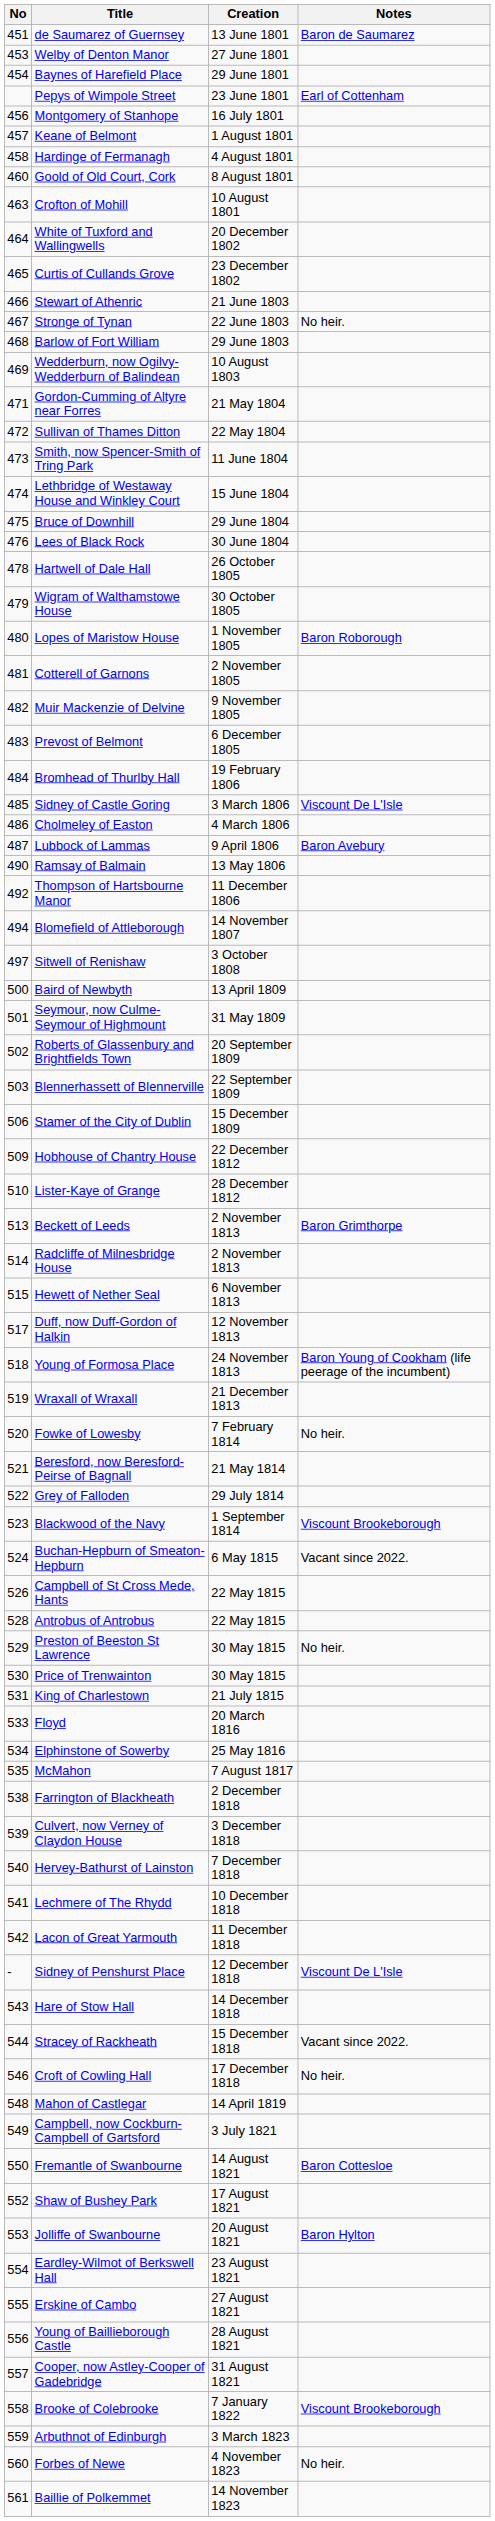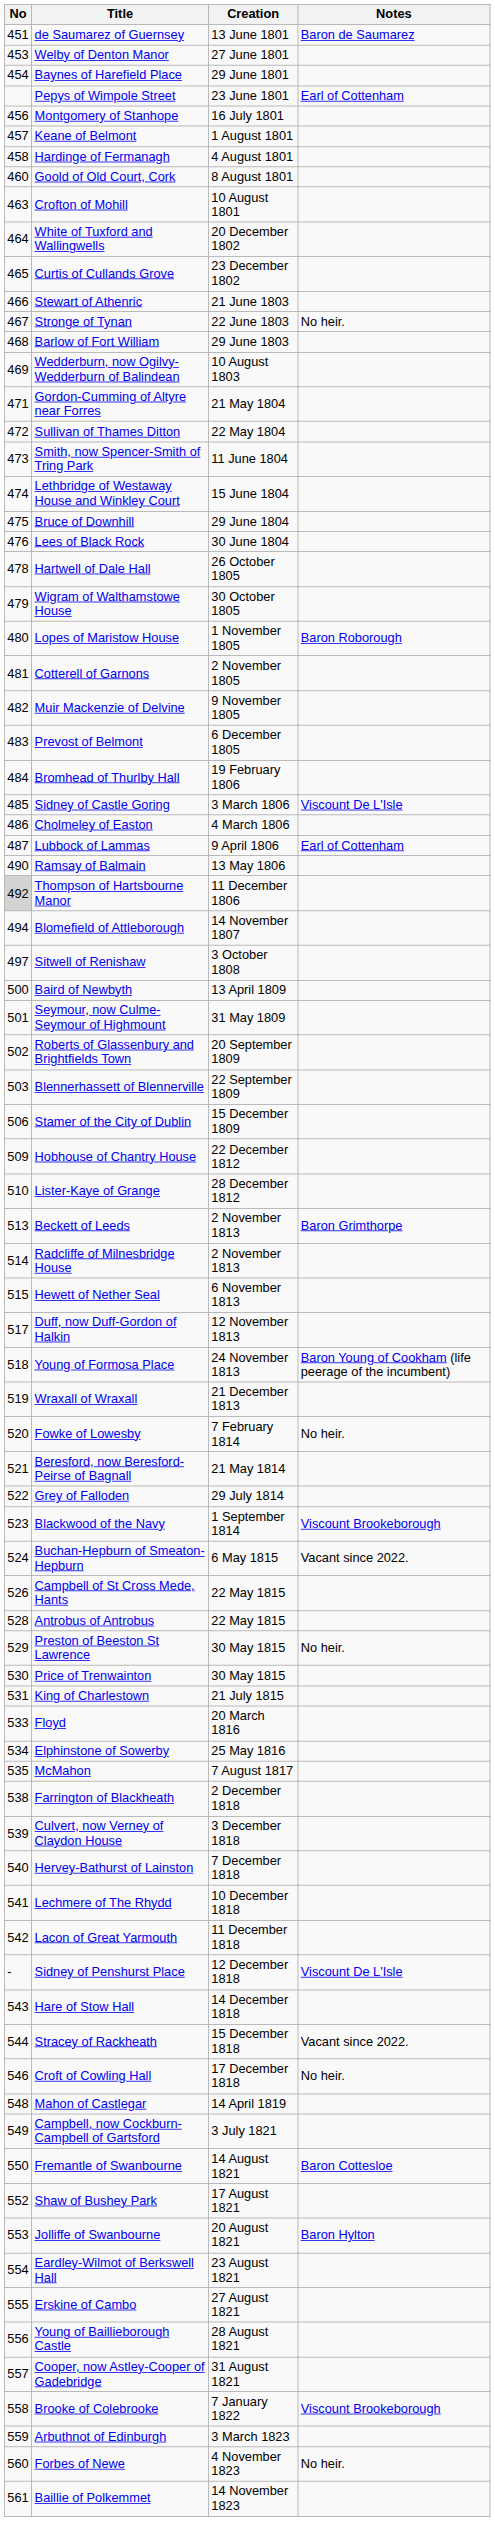 <table class="wikitable">
 <tr>
 <th>No</th>
 <th>Title</th>
 <th>Creation</th>
 <th>Notes</th>
 </tr>
 <tr>
 <td>451</td>
 <td><a href='#'>de Saumarez of Guernsey</a></td>
 <td>13 June 1801</td>
 <td><a href='#'>Baron de Saumarez</a></td>
 </tr>
 <tr>
 <td>453</td>
 <td><a href='#'>Welby of Denton Manor</a></td>
 <td>27 June 1801</td>
 <td></td>
 </tr>
 <tr>
 <td>454</td>
 <td><a href='#'>Baynes of Harefield Place</a></td>
 <td>29 June 1801</td>
 <td></td>
 </tr>
 <tr>
 <td></td>
 <td><a href='#'>Pepys of Wimpole Street</a></td>
 <td>23 June 1801</td>
 <td><a href='#'>Earl of Cottenham</a></td>
 </tr>
 <tr>
 <td>456</td>
 <td><a href='#'>Montgomery of Stanhope</a></td>
 <td>16 July 1801</td>
 <td></td>
 </tr>
 <tr>
 <td>457</td>
 <td><a href='#'>Keane of Belmont</a></td>
 <td>1 August 1801</td>
 <td></td>
 </tr>
 <tr>
 <td>458</td>
 <td><a href='#'>Hardinge of Fermanagh</a></td>
 <td>4 August 1801</td>
 <td></td>
 </tr>
 <tr>
 <td>460</td>
 <td><a href='#'>Goold of Old Court, Cork</a></td>
 <td>8 August 1801</td>
 <td></td>
 </tr>
 <tr>
 <td>463</td>
 <td><a href='#'>Crofton of Mohill</a></td>
 <td>10 August 1801</td>
 <td></td>
 </tr>
 <tr>
 <td>464</td>
 <td><a href='#'>White of Tuxford and Wallingwells</a></td>
 <td>20 December 1802</td>
 <td></td>
 </tr>
 <tr>
 <td>465</td>
 <td><a href='#'>Curtis of Cullands Grove</a></td>
 <td>23 December 1802</td>
 <td></td>
 </tr>
 <tr>
 <td>466</td>
 <td><a href='#'>Stewart of Athenric</a></td>
 <td>21 June 1803</td>
 <td></td>
 </tr>
 <tr>
 <td>467</td>
 <td><a href='#'>Stronge of Tynan</a></td>
 <td>22 June 1803</td>
 <td>No heir.</td>
 </tr>
 <tr>
 <td>468</td>
 <td><a href='#'>Barlow of Fort William</a></td>
 <td>29 June 1803</td>
 <td></td>
 </tr>
 <tr>
 <td>469</td>
 <td><a href='#'>Wedderburn, now Ogilvy-Wedderburn of Balindean</a></td>
 <td>10 August 1803</td>
 <td></td>
 </tr>
 <tr>
 <td>471</td>
 <td><a href='#'>Gordon-Cumming of Altyre near Forres</a></td>
 <td>21 May 1804</td>
 <td><br></td>
 </tr>
 <tr>
 <td>472</td>
 <td><a href='#'>Sullivan of Thames Ditton</a></td>
 <td>22 May 1804</td>
 <td></td>
 </tr>
 <tr>
 <td>473</td>
 <td><a href='#'>Smith, now Spencer-Smith of Tring Park</a></td>
 <td>11 June 1804</td>
 <td></td>
 </tr>
 <tr>
 <td>474</td>
 <td><a href='#'>Lethbridge of Westaway House and Winkley Court</a></td>
 <td>15 June 1804</td>
 <td></td>
 </tr>
 <tr>
 <td>475</td>
 <td><a href='#'>Bruce of Downhill</a></td>
 <td>29 June 1804</td>
 <td></td>
 </tr>
 <tr>
 <td>476</td>
 <td><a href='#'>Lees of Black Rock</a></td>
 <td>30 June 1804</td>
 <td></td>
 </tr>
 <tr>
 <td>478</td>
 <td><a href='#'>Hartwell of Dale Hall</a></td>
 <td>26 October 1805</td>
 <td></td>
 </tr>
 <tr>
 <td>479</td>
 <td><a href='#'>Wigram of Walthamstowe House</a></td>
 <td>30 October 1805</td>
 <td></td>
 </tr>
 <tr>
 <td>480</td>
 <td><a href='#'>Lopes of Maristow House</a></td>
 <td>1 November 1805</td>
 <td><a href='#'>Baron Roborough</a></td>
 </tr>
 <tr>
 <td>481</td>
 <td><a href='#'>Cotterell of Garnons</a></td>
 <td>2 November 1805</td>
 <td></td>
 </tr>
 <tr>
 <td>482</td>
 <td><a href='#'>Muir Mackenzie of Delvine</a></td>
 <td>9 November 1805</td>
 <td></td>
 </tr>
 <tr>
 <td>483</td>
 <td><a href='#'>Prevost of Belmont</a></td>
 <td>6 December 1805</td>
 <td></td>
 </tr>
 <tr>
 <td>484</td>
 <td><a href='#'>Bromhead of Thurlby Hall</a></td>
 <td>19 February 1806</td>
 <td></td>
 </tr>
 <tr>
 <td>485</td>
 <td><a href='#'>Sidney of Castle Goring</a></td>
 <td>3 March 1806</td>
 <td><a href='#'>Viscount De L'Isle</a></td>
 </tr>
 <tr>
 <td>486</td>
 <td><a href='#'>Cholmeley of Easton</a></td>
 <td>4 March 1806</td>
 <td></td>
 </tr>
 <tr>
 <td>487</td>
 <td><a href='#'>Lubbock of Lammas</a></td>
 <td>9 April 1806</td>
-<td><a href='#'>Baron Avebury</a></td>
+<td><a href='#'>Earl of Cottenham</a></td>
 </tr>
 <tr>
 <td>490</td>
 <td><a href='#'>Ramsay of Balmain</a></td>
 <td>13 May 1806</td>
 <td></td>
 </tr>
 <tr>
-<td>492</td>
+<td style="background: lightgrey;">492</td>
 <td><a href='#'>Thompson of Hartsbourne Manor</a></td>
 <td>11 December 1806</td>
 <td></td>
 </tr>
 <tr>
 <td>494</td>
 <td><a href='#'>Blomefield of Attleborough</a></td>
 <td>14 November 1807</td>
 <td></td>
 </tr>
 <tr>
 <td>497</td>
 <td><a href='#'>Sitwell of Renishaw</a></td>
 <td>3 October 1808</td>
 <td></td>
 </tr>
 <tr>
 <td>500</td>
 <td><a href='#'>Baird of Newbyth</a></td>
 <td>13 April 1809</td>
 <td></td>
 </tr>
 <tr>
 <td>501</td>
 <td><a href='#'>Seymour, now Culme-Seymour of Highmount</a></td>
 <td>31 May 1809</td>
 <td></td>
 </tr>
 <tr>
 <td>502</td>
 <td><a href='#'>Roberts of Glassenbury and Brightfields Town</a></td>
 <td>20 September 1809</td>
 <td></td>
 </tr>
 <tr>
 <td>503</td>
 <td><a href='#'>Blennerhassett of Blennerville</a></td>
 <td>22 September 1809</td>
 <td></td>
 </tr>
 <tr>
 <td>506</td>
 <td><a href='#'>Stamer of the City of Dublin</a></td>
 <td>15 December 1809</td>
 <td></td>
 </tr>
 <tr>
 <td>509</td>
 <td><a href='#'>Hobhouse of Chantry House</a></td>
 <td>22 December 1812</td>
 <td></td>
 </tr>
 <tr>
 <td>510</td>
 <td><a href='#'>Lister-Kaye of Grange</a></td>
 <td>28 December 1812</td>
 <td></td>
 </tr>
 <tr>
 <td>513</td>
 <td><a href='#'>Beckett of Leeds</a></td>
 <td>2 November 1813</td>
 <td><a href='#'>Baron Grimthorpe</a></td>
 </tr>
 <tr>
 <td>514</td>
 <td><a href='#'>Radcliffe of Milnesbridge House</a></td>
 <td>2 November 1813</td>
 <td></td>
 </tr>
 <tr>
 <td>515</td>
 <td><a href='#'>Hewett of Nether Seal</a></td>
 <td>6 November 1813</td>
 <td></td>
 </tr>
 <tr>
 <td>517</td>
 <td><a href='#'>Duff, now Duff-Gordon of Halkin</a></td>
 <td>12 November 1813</td>
 <td></td>
 </tr>
 <tr>
 <td>518</td>
 <td><a href='#'>Young of Formosa Place</a></td>
 <td>24 November 1813</td>
 <td><a href='#'>Baron Young of Cookham</a> (life peerage of the incumbent)</td>
 </tr>
 <tr>
 <td>519</td>
 <td><a href='#'>Wraxall of Wraxall</a></td>
 <td>21 December 1813</td>
 <td></td>
 </tr>
 <tr>
 <td>520</td>
 <td><a href='#'>Fowke of Lowesby</a></td>
 <td>7 February 1814</td>
 <td>No heir.</td>
 </tr>
 <tr>
 <td>521</td>
 <td><a href='#'>Beresford, now Beresford-Peirse of Bagnall</a></td>
 <td>21 May 1814</td>
 <td></td>
 </tr>
 <tr>
 <td>522</td>
 <td><a href='#'>Grey of Falloden</a></td>
 <td>29 July 1814</td>
 <td></td>
 </tr>
 <tr>
 <td>523</td>
 <td><a href='#'>Blackwood of the Navy</a></td>
 <td>1 September 1814</td>
 <td><a href='#'>Viscount Brookeborough</a></td>
 </tr>
 <tr>
 <td>524</td>
 <td><a href='#'>Buchan-Hepburn of Smeaton-Hepburn</a></td>
 <td>6 May 1815</td>
 <td>Vacant since 2022.</td>
 </tr>
 <tr>
 <td>526</td>
 <td><a href='#'>Campbell of St Cross Mede, Hants</a></td>
 <td>22 May 1815</td>
 <td></td>
 </tr>
 <tr>
 <td>528</td>
 <td><a href='#'>Antrobus of Antrobus</a></td>
 <td>22 May 1815</td>
 <td></td>
 </tr>
 <tr>
 <td>529</td>
 <td><a href='#'>Preston of Beeston St Lawrence</a></td>
 <td>30 May 1815</td>
 <td>No heir.</td>
 </tr>
 <tr>
 <td>530</td>
 <td><a href='#'>Price of Trenwainton</a></td>
 <td>30 May 1815</td>
 <td></td>
 </tr>
 <tr>
 <td>531</td>
 <td><a href='#'>King of Charlestown</a></td>
 <td>21 July 1815</td>
 <td></td>
 </tr>
 <tr>
 <td>533</td>
 <td><a href='#'>Floyd</a></td>
 <td>20 March 1816</td>
 <td></td>
 </tr>
 <tr>
 <td>534</td>
 <td><a href='#'>Elphinstone of Sowerby</a></td>
 <td>25 May 1816</td>
 <td></td>
 </tr>
 <tr>
 <td>535</td>
 <td><a href='#'>McMahon</a></td>
 <td>7 August 1817</td>
 <td></td>
 </tr>
 <tr>
 <td>538</td>
 <td><a href='#'>Farrington of Blackheath</a></td>
 <td>2 December 1818</td>
 <td></td>
 </tr>
 <tr>
 <td>539</td>
 <td><a href='#'>Culvert, now Verney of Claydon House</a></td>
 <td>3 December 1818</td>
 <td></td>
 </tr>
 <tr>
 <td>540</td>
 <td><a href='#'>Hervey-Bathurst of Lainston</a></td>
 <td>7 December 1818</td>
 <td></td>
 </tr>
 <tr>
 <td>541</td>
 <td><a href='#'>Lechmere of The Rhydd</a></td>
 <td>10 December 1818</td>
 <td></td>
 </tr>
 <tr>
 <td>542</td>
 <td><a href='#'>Lacon of Great Yarmouth</a></td>
 <td>11 December 1818</td>
 <td></td>
 </tr>
 <tr>
 <td>-</td>
 <td><a href='#'>Sidney of Penshurst Place</a></td>
 <td>12 December 1818</td>
 <td><a href='#'>Viscount De L'Isle</a></td>
 </tr>
 <tr>
 <td>543</td>
 <td><a href='#'>Hare of Stow Hall</a></td>
 <td>14 December 1818</td>
 <td></td>
 </tr>
 <tr>
 <td>544</td>
 <td><a href='#'>Stracey of Rackheath</a></td>
 <td>15 December 1818</td>
 <td>Vacant since 2022.</td>
 </tr>
 <tr>
 <td>546</td>
 <td><a href='#'>Croft of Cowling Hall</a></td>
 <td>17 December 1818</td>
 <td>No heir.</td>
 </tr>
 <tr>
 <td>548</td>
 <td><a href='#'>Mahon of Castlegar</a></td>
 <td>14 April 1819</td>
 <td></td>
 </tr>
 <tr>
 <td>549</td>
 <td><a href='#'>Campbell, now Cockburn-Campbell of Gartsford</a></td>
 <td>3 July 1821</td>
 <td></td>
 </tr>
 <tr>
 <td>550</td>
 <td><a href='#'>Fremantle of Swanbourne</a></td>
 <td>14 August 1821</td>
 <td><a href='#'>Baron Cottesloe</a></td>
 </tr>
 <tr>
 <td>552</td>
 <td><a href='#'>Shaw of Bushey Park</a></td>
 <td>17 August 1821</td>
 <td></td>
 </tr>
 <tr>
 <td>553</td>
 <td><a href='#'>Jolliffe of Swanbourne</a></td>
 <td>20 August 1821</td>
 <td><a href='#'>Baron Hylton</a></td>
 </tr>
 <tr>
 <td>554</td>
 <td><a href='#'>Eardley-Wilmot of Berkswell Hall</a></td>
 <td>23 August 1821</td>
 <td></td>
 </tr>
 <tr>
 <td>555</td>
 <td><a href='#'>Erskine of Cambo</a></td>
 <td>27 August 1821</td>
 <td></td>
 </tr>
 <tr>
 <td>556</td>
 <td><a href='#'>Young of Baillieborough Castle</a></td>
 <td>28 August 1821</td>
 <td></td>
 </tr>
 <tr>
 <td>557</td>
 <td><a href='#'>Cooper, now Astley-Cooper of Gadebridge</a></td>
 <td>31 August 1821</td>
 <td></td>
 </tr>
 <tr>
 <td>558</td>
 <td><a href='#'>Brooke of Colebrooke</a></td>
 <td>7 January 1822</td>
 <td><a href='#'>Viscount Brookeborough</a></td>
 </tr>
 <tr>
 <td>559</td>
 <td><a href='#'>Arbuthnot of Edinburgh</a></td>
 <td>3 March 1823</td>
 </tr>
 <tr>
 <td>560</td>
 <td><a href='#'>Forbes of Newe</a></td>
 <td>4 November 1823</td>
 <td>No heir.</td>
 </tr>
 <tr>
 <td>561</td>
 <td><a href='#'>Baillie of Polkemmet</a></td>
 <td>14 November 1823</td>
 <td></td>
 </tr>
 </table>
